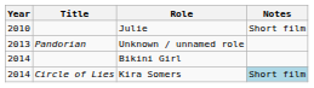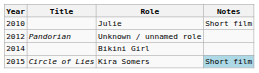 <table class="wikitable sortable">
 <tr>
 <th>Year</th>
 <th>Title</th>
 <th>Role</th>
 <th class="unsortable">Notes</th>
 </tr>
 <tr>
 <td>2010</td>
 <td><em></em></td>
 <td>Julie</td>
 <td>Short film</td>
 </tr>
 <tr>
-<td>2013</td>
+<td>2012</td>
 <td><em>Pandorian</em></td>
 <td>Unknown / unnamed role</td>
 <td></td>
 </tr>
 <tr>
 <td>2014</td>
 <td><em></em></td>
 <td>Bikini Girl</td>
 <td></td>
 </tr>
 <tr>
-<td>2014</td>
+<td>2015</td>
 <td><em>Circle of Lies</em></td>
 <td>Kira Somers</td>
 <td style="background: lightblue;">Short film</td>
 </tr>
 </table>
